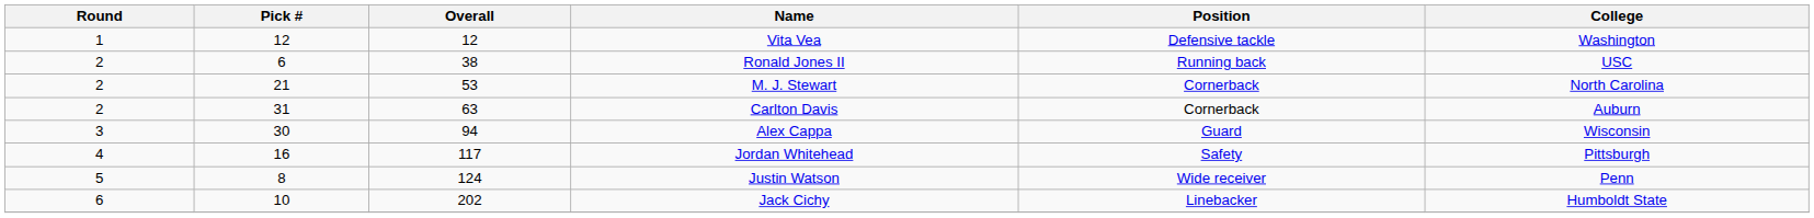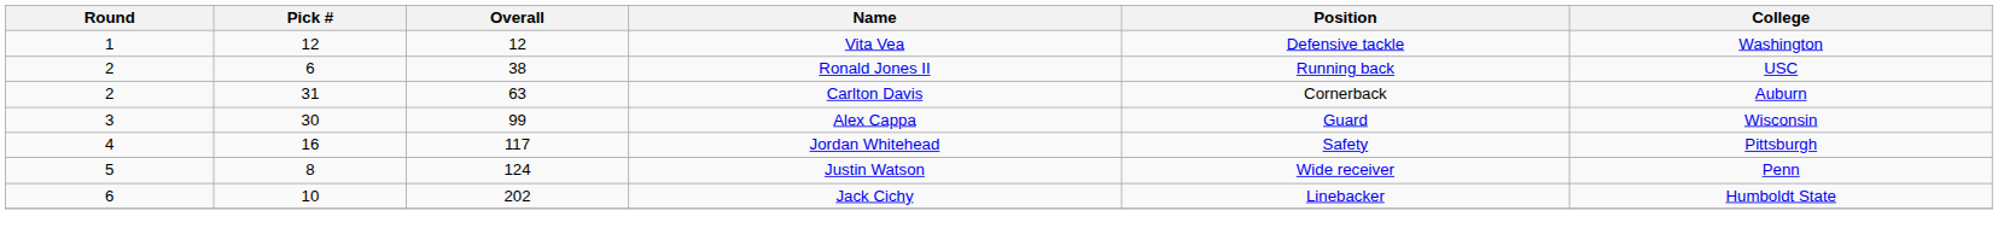 <table class="wikitable sortable sortable" style="width: 100%; text-align:center">
 <tr>
 <th>Round</th>
 <th>Pick #</th>
 <th>Overall</th>
 <th>Name</th>
 <th>Position</th>
 <th>College</th>
 </tr>
 <tr>
 <td>1</td>
 <td>12</td>
 <td>12</td>
 <td><a href='#'>Vita Vea</a></td>
 <td><a href='#'>Defensive tackle</a></td>
 <td><a href='#'>Washington</a></td>
 </tr>
 <tr>
 <td>2</td>
 <td>6</td>
 <td>38</td>
 <td><a href='#'>Ronald Jones II</a></td>
 <td><a href='#'>Running back</a></td>
 <td><a href='#'>USC</a></td>
 </tr>
 <tr>
 <td>2</td>
-<td>21</td>
-<td>53</td>
-<td><a href='#'>M. J. Stewart</a></td>
-<td><a href='#'>Cornerback</a></td>
-<td><a href='#'>North Carolina</a></td>
-</tr>
-<tr>
-<td>2</td>
 <td>31</td>
 <td>63</td>
 <td><a href='#'>Carlton Davis</a></td>
 <td>Cornerback</td>
 <td><a href='#'>Auburn</a></td>
 </tr>
 <tr>
 <td>3</td>
 <td>30</td>
-<td>94</td>
+<td>99</td>
 <td><a href='#'>Alex Cappa</a></td>
 <td><a href='#'>Guard</a></td>
 <td><a href='#'>Wisconsin</a></td>
 </tr>
 <tr>
 <td>4</td>
 <td>16</td>
 <td>117</td>
 <td><a href='#'>Jordan Whitehead</a></td>
 <td><a href='#'>Safety</a></td>
 <td><a href='#'>Pittsburgh</a></td>
 </tr>
 <tr>
 <td>5</td>
 <td>8</td>
 <td>124</td>
 <td><a href='#'>Justin Watson</a></td>
 <td><a href='#'>Wide receiver</a></td>
 <td><a href='#'>Penn</a></td>
 </tr>
 <tr>
 <td>6</td>
 <td>10</td>
 <td>202</td>
 <td><a href='#'>Jack Cichy</a></td>
 <td><a href='#'>Linebacker</a></td>
 <td><a href='#'>Humboldt State</a></td>
 </tr>
 <tr>
 </tr>
 </table>
